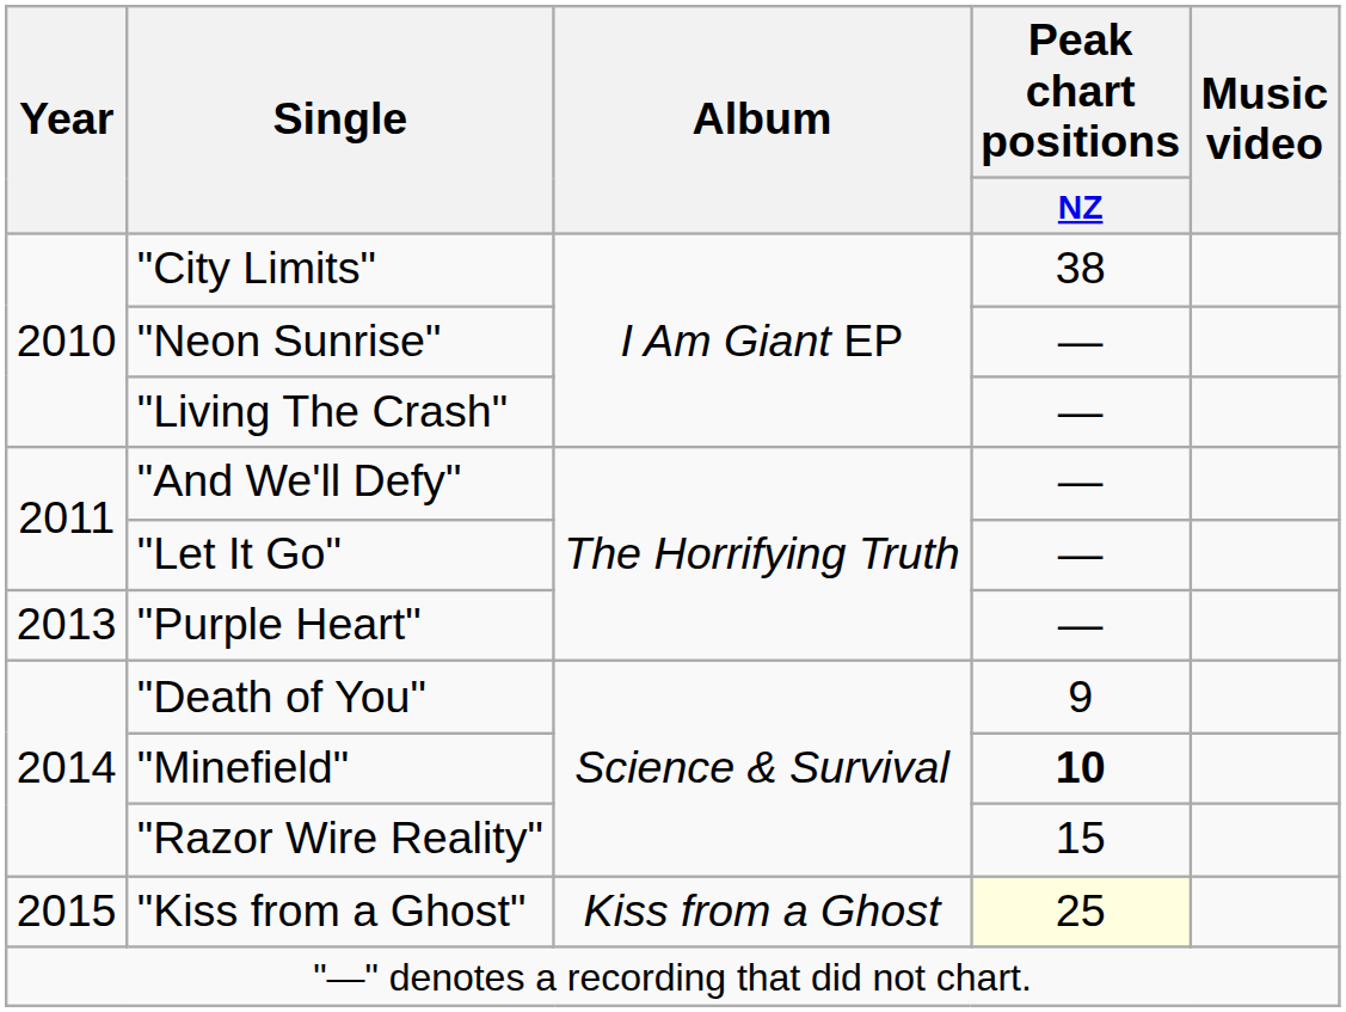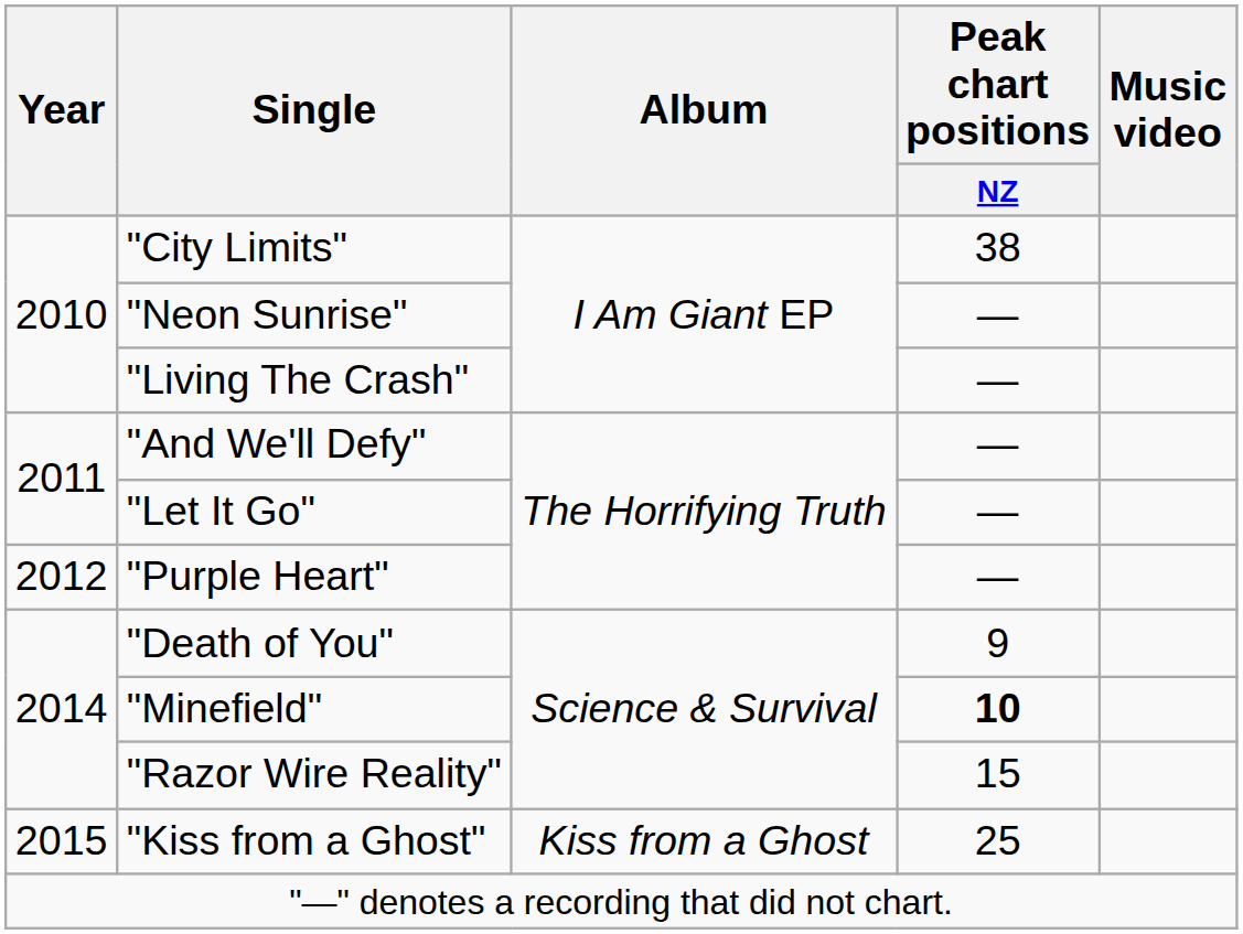 <table class="wikitable" style="text-align:center;">
 <tr>
 <th rowspan="2">Year</th>
 <th rowspan="2">Single</th>
 <th rowspan="2">Album</th>
 <th rowspan="1">Peak chart positions</th>
 <th rowspan="2">Music<br>video</th>
 </tr>
 <tr>
 <th style="width:4em;font-size:75%"><a href='#'>NZ</a><br></th>
 </tr>
 <tr>
 <td rowspan="3">2010</td>
 <td align="left">"City Limits"</td>
 <td rowspan="3"><em>I Am Giant</em> EP</td>
 <td>38</td>
 <td></td>
 </tr>
 <tr>
 <td align="left">"Neon Sunrise"</td>
 <td>—</td>
 <td></td>
 </tr>
 <tr>
 <td align="left">"Living The Crash"</td>
 <td>—</td>
 <td></td>
 </tr>
 <tr>
 <td rowspan="2">2011</td>
 <td align="left">"And We'll Defy"</td>
 <td rowspan="3"><em>The Horrifying Truth</em></td>
 <td>—</td>
 <td></td>
 </tr>
 <tr>
 <td align="left">"Let It Go"</td>
 <td>—</td>
 <td></td>
 </tr>
 <tr>
-<td>2013</td>
+<td>2012</td>
 <td align="left">"Purple Heart"</td>
 <td>—</td>
 <td></td>
 </tr>
 <tr>
 <td rowspan="3">2014</td>
 <td align="left">"Death of You"</td>
 <td rowspan="3"><em>Science & Survival</em></td>
 <td>9</td>
 <td></td>
 </tr>
 <tr>
 <td align="left">"Minefield"</td>
 <td><strong>10</strong></td>
 <td></td>
 </tr>
 <tr>
 <td align="left">"Razor Wire Reality"</td>
 <td>15</td>
 <td></td>
 </tr>
 <tr>
 <td>2015</td>
 <td align="left">"Kiss from a Ghost"</td>
 <td><em>Kiss from a Ghost</em></td>
-<td style="background: lightyellow;">25</td>
+<td>25</td>
 <td></td>
 </tr>
 <tr>
 <td colspan="5" style="font-size:85%">"—" denotes a recording that did not chart.</td>
 </tr>
 </table>
